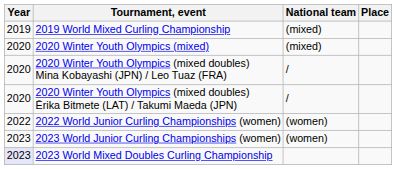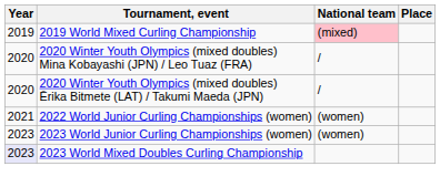 <table class="wikitable">
 <tr>
 <th scope="col">Year</th>
 <th scope="col">Tournament, event</th>
 <th scope="col">National team</th>
 <th scope="col">Place</th>
 </tr>
 <tr>
 <td>2019</td>
 <td><a href='#'>2019 World Mixed Curling Championship</a></td>
-<td> (mixed)</td>
-<td></td>
-</tr>
-<tr>
-<td>2020</td>
-<td><a href='#'>2020 Winter Youth Olympics (mixed)</a></td>
-<td> (mixed)</td>
+<td style="background: pink;"> (mixed)</td>
 <td></td>
 </tr>
 <tr>
 <td>2020</td>
 <td><a href='#'>2020 Winter Youth Olympics</a> (mixed doubles)<br>Mina Kobayashi (JPN) / Leo Tuaz (FRA)</td>
 <td>/</td>
 <td></td>
 </tr>
 <tr>
 <td>2020</td>
 <td><a href='#'>2020 Winter Youth Olympics</a> (mixed doubles)<br>Ērika Bitmete (LAT) / Takumi Maeda (JPN)</td>
 <td>/</td>
 <td></td>
 </tr>
 <tr>
-<td>2022</td>
+<td>2021</td>
 <td><a href='#'>2022 World Junior Curling Championships</a> (women)</td>
 <td> (women)</td>
 <td></td>
 </tr>
 <tr>
 <td>2023</td>
 <td><a href='#'>2023 World Junior Curling Championships</a> (women)</td>
 <td> (women)</td>
 <td></td>
 </tr>
 <tr>
 <td style="background: lavender;">2023</td>
 <td><a href='#'>2023 World Mixed Doubles Curling Championship</a></td>
 <td></td>
 <td></td>
 </tr>
 </table>
